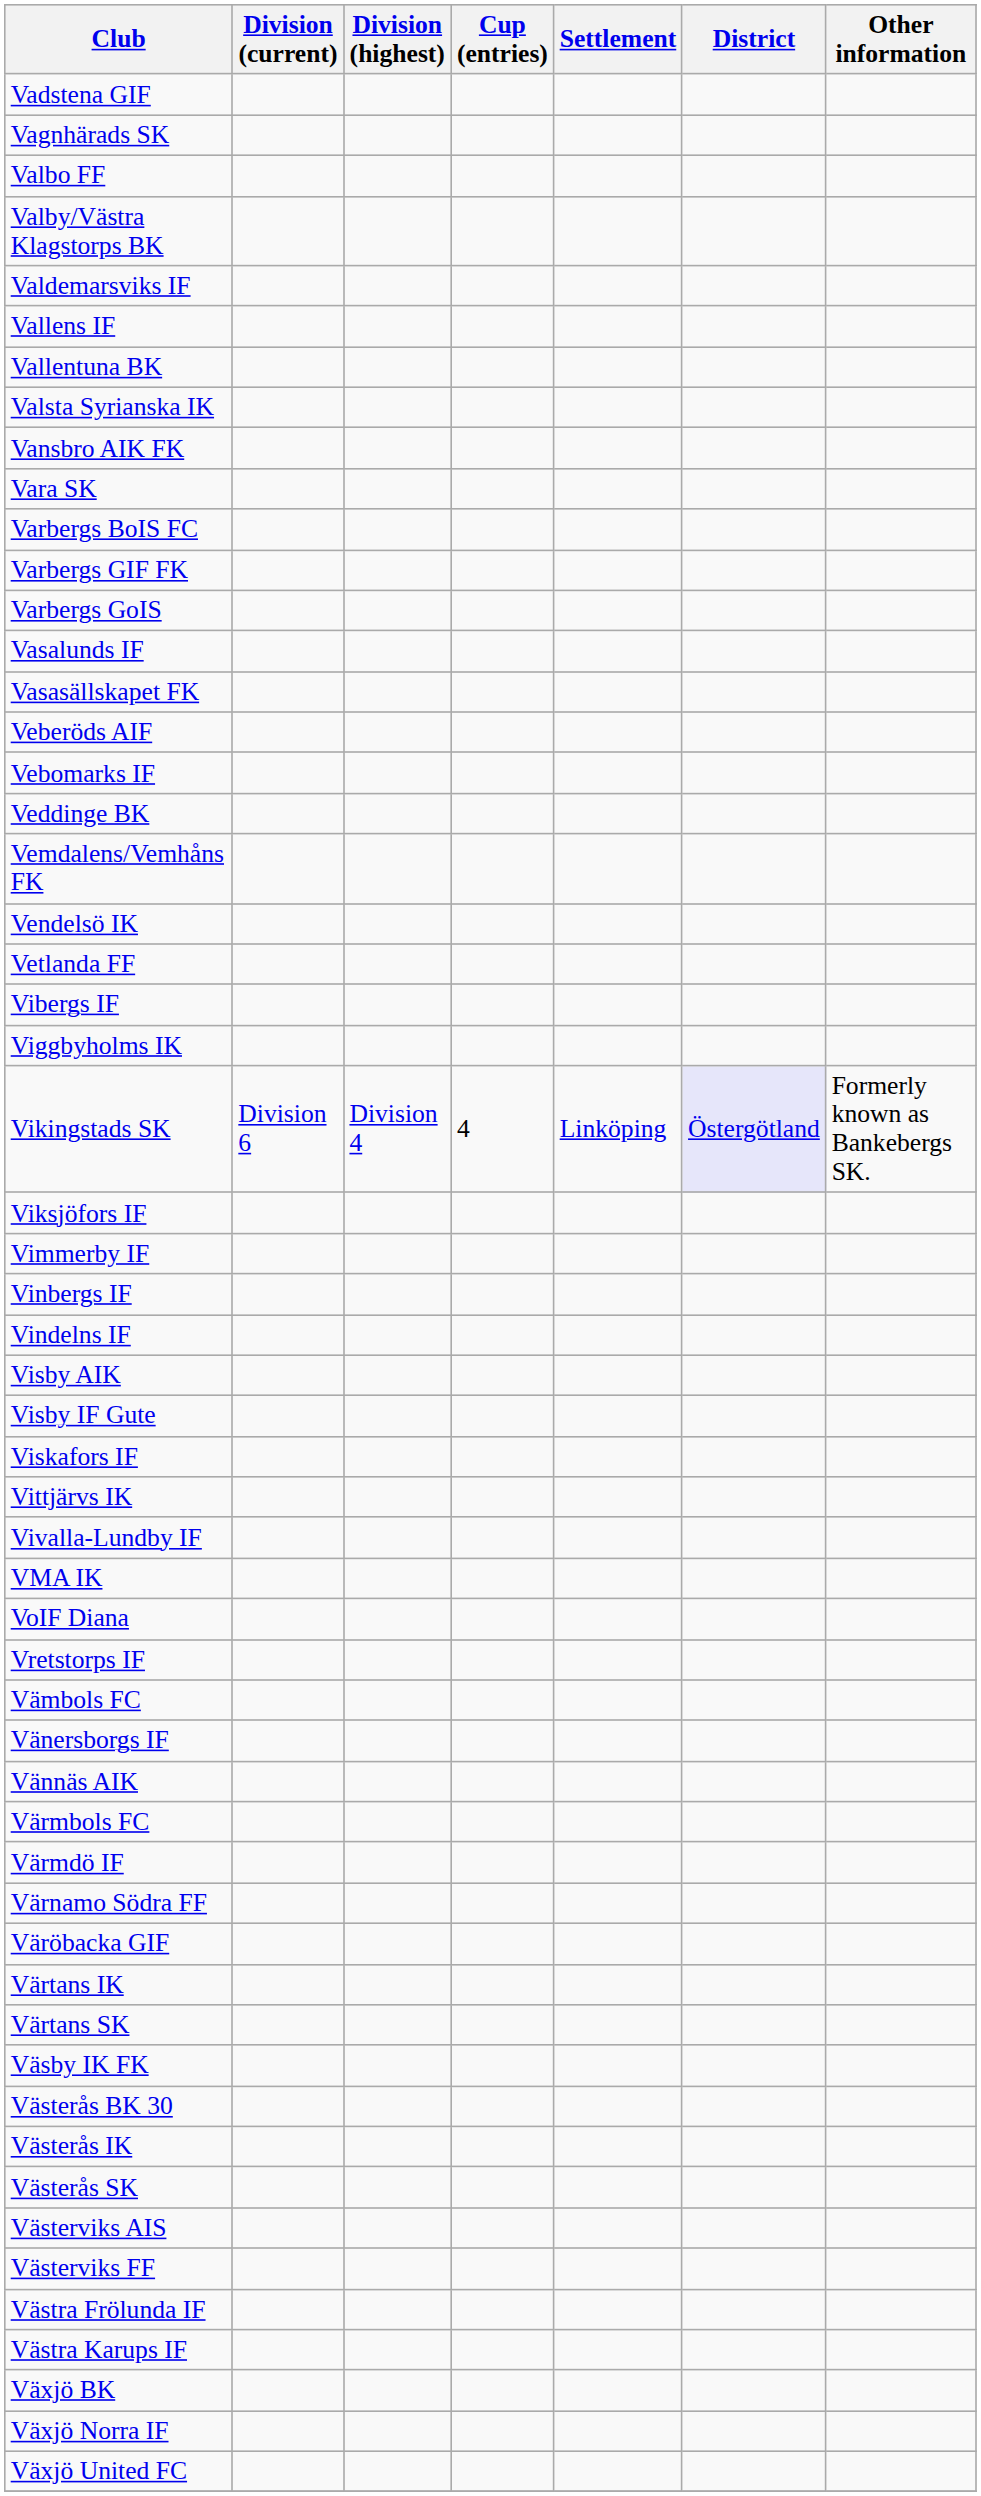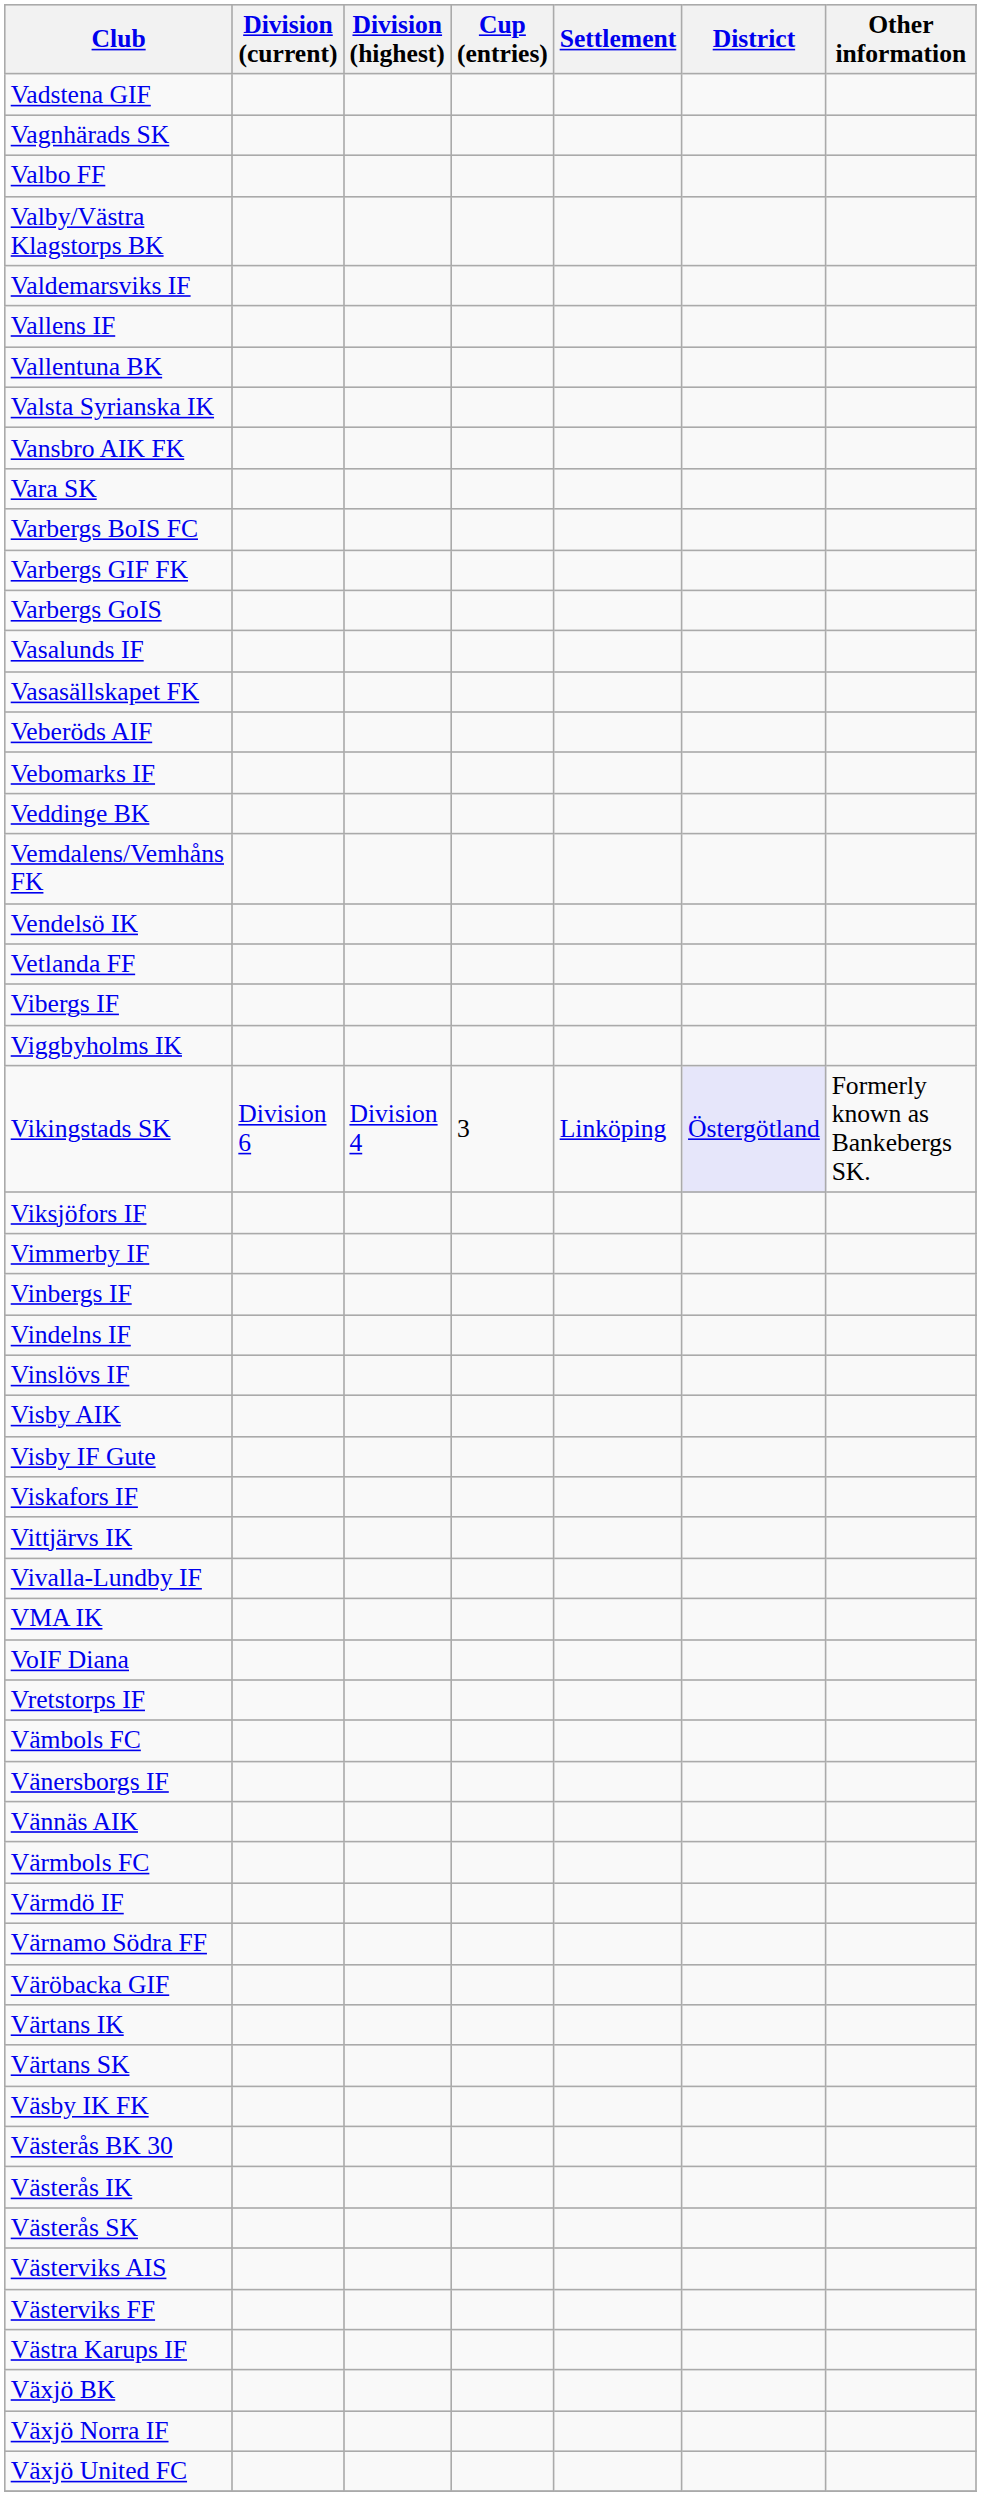 <table class="wikitable" style="text-align:left">
 <tr>
 <th style= width="180px"><a href='#'>Club</a></th>
 <th style= width="80px"><a href='#'>Division</a><br> (current)</th>
 <th style= width="80px"><a href='#'>Division</a><br> (highest)</th>
 <th style= width="60px"><a href='#'>Cup</a><br> (entries)</th>
 <th style= width="110px"><a href='#'>Settlement</a></th>
 <th style= width="110px"><a href='#'>District</a></th>
 <th style= width="230px">Other information</th>
 </tr>
 <tr>
 <td><a href='#'>Vadstena GIF</a></td>
 <td></td>
 <td></td>
 <td></td>
 <td></td>
 <td></td>
 <td></td>
 </tr>
 <tr>
 <td><a href='#'>Vagnhärads SK</a></td>
 <td></td>
 <td></td>
 <td></td>
 <td></td>
 <td></td>
 <td></td>
 </tr>
 <tr>
 <td><a href='#'>Valbo FF</a></td>
 <td></td>
 <td></td>
 <td></td>
 <td></td>
 <td></td>
 <td></td>
 </tr>
 <tr>
 <td><a href='#'>Valby/Västra Klagstorps BK</a></td>
 <td></td>
 <td></td>
 <td></td>
 <td></td>
 <td></td>
 <td></td>
 </tr>
 <tr>
 <td><a href='#'>Valdemarsviks IF</a></td>
 <td></td>
 <td></td>
 <td></td>
 <td></td>
 <td></td>
 <td></td>
 </tr>
 <tr>
 <td><a href='#'>Vallens IF</a></td>
 <td></td>
 <td></td>
 <td></td>
 <td></td>
 <td></td>
 <td></td>
 </tr>
 <tr>
 <td><a href='#'>Vallentuna BK</a></td>
 <td></td>
 <td></td>
 <td></td>
 <td></td>
 <td></td>
 <td></td>
 </tr>
 <tr>
 <td><a href='#'>Valsta Syrianska IK</a></td>
 <td></td>
 <td></td>
 <td></td>
 <td></td>
 <td></td>
 <td></td>
 </tr>
 <tr>
 <td><a href='#'>Vansbro AIK FK</a></td>
 <td></td>
 <td></td>
 <td></td>
 <td></td>
 <td></td>
 <td></td>
 </tr>
 <tr>
 <td><a href='#'>Vara SK</a></td>
 <td></td>
 <td></td>
 <td></td>
 <td></td>
 <td></td>
 <td></td>
 </tr>
 <tr>
 <td><a href='#'>Varbergs BoIS FC</a></td>
 <td></td>
 <td></td>
 <td></td>
 <td></td>
 <td></td>
 <td></td>
 </tr>
 <tr>
 <td><a href='#'>Varbergs GIF FK</a></td>
 <td></td>
 <td></td>
 <td></td>
 <td></td>
 <td></td>
 <td></td>
 </tr>
 <tr>
 <td><a href='#'>Varbergs GoIS</a></td>
 <td></td>
 <td></td>
 <td></td>
 <td></td>
 <td></td>
 <td></td>
 </tr>
 <tr>
 <td><a href='#'>Vasalunds IF</a></td>
 <td></td>
 <td></td>
 <td></td>
 <td></td>
 <td></td>
 <td></td>
 </tr>
 <tr>
 <td><a href='#'>Vasasällskapet FK</a></td>
 <td></td>
 <td></td>
 <td></td>
 <td></td>
 <td></td>
 <td></td>
 </tr>
 <tr>
 <td><a href='#'>Veberöds AIF</a></td>
 <td></td>
 <td></td>
 <td></td>
 <td></td>
 <td></td>
 <td></td>
 </tr>
 <tr>
 <td><a href='#'>Vebomarks IF</a></td>
 <td></td>
 <td></td>
 <td></td>
 <td></td>
 <td></td>
 <td></td>
 </tr>
 <tr>
 <td><a href='#'>Veddinge BK</a></td>
 <td></td>
 <td></td>
 <td></td>
 <td></td>
 <td></td>
 <td></td>
 </tr>
 <tr>
 <td><a href='#'>Vemdalens/Vemhåns FK</a></td>
 <td></td>
 <td></td>
 <td></td>
 <td></td>
 <td></td>
 <td></td>
 </tr>
 <tr>
 <td><a href='#'>Vendelsö IK</a></td>
 <td></td>
 <td></td>
 <td></td>
 <td></td>
 <td></td>
 <td></td>
 </tr>
 <tr>
 <td><a href='#'>Vetlanda FF</a></td>
 <td></td>
 <td></td>
 <td></td>
 <td></td>
 <td></td>
 <td></td>
 </tr>
 <tr>
 <td><a href='#'>Vibergs IF</a></td>
 <td></td>
 <td></td>
 <td></td>
 <td></td>
 <td></td>
 <td></td>
 </tr>
 <tr>
 <td><a href='#'>Viggbyholms IK</a></td>
 <td></td>
 <td></td>
 <td></td>
 <td></td>
 <td></td>
 <td></td>
 </tr>
 <tr>
 <td><a href='#'>Vikingstads SK</a></td>
 <td><a href='#'>Division 6</a></td>
 <td><a href='#'>Division 4</a></td>
-<td>4</td>
+<td>3</td>
 <td><a href='#'>Linköping</a></td>
 <td style="background: lavender;"><a href='#'>Östergötland</a></td>
 <td>Formerly known as Bankebergs SK.</td>
 </tr>
 <tr>
 <td><a href='#'>Viksjöfors IF</a></td>
 <td></td>
 <td></td>
 <td></td>
 <td></td>
 <td></td>
 <td></td>
 </tr>
 <tr>
 <td><a href='#'>Vimmerby IF</a></td>
 <td></td>
 <td></td>
 <td></td>
 <td></td>
 <td></td>
 <td></td>
 </tr>
 <tr>
 <td><a href='#'>Vinbergs IF</a></td>
 <td></td>
 <td></td>
 <td></td>
 <td></td>
 <td></td>
 <td></td>
 </tr>
 <tr>
 <td><a href='#'>Vindelns IF</a></td>
+<td></td>
+<td></td>
+<td></td>
+<td></td>
+<td></td>
+<td></td>
+</tr>
+<tr>
+<td><a href='#'>Vinslövs IF</a></td>
 <td></td>
 <td></td>
 <td></td>
 <td></td>
 <td></td>
 <td></td>
 </tr>
 <tr>
 <td><a href='#'>Visby AIK</a></td>
 <td></td>
 <td></td>
 <td></td>
 <td></td>
 <td></td>
 <td></td>
 </tr>
 <tr>
 <td><a href='#'>Visby IF Gute</a></td>
 <td></td>
 <td></td>
 <td></td>
 <td></td>
 <td></td>
 <td></td>
 </tr>
 <tr>
 <td><a href='#'>Viskafors IF</a></td>
 <td></td>
 <td></td>
 <td></td>
 <td></td>
 <td></td>
 <td></td>
 </tr>
 <tr>
 <td><a href='#'>Vittjärvs IK</a></td>
 <td></td>
 <td></td>
 <td></td>
 <td></td>
 <td></td>
 <td></td>
 </tr>
 <tr>
 <td><a href='#'>Vivalla-Lundby IF</a></td>
 <td></td>
 <td></td>
 <td></td>
 <td></td>
 <td></td>
 <td></td>
 </tr>
 <tr>
 <td><a href='#'>VMA IK</a></td>
 <td></td>
 <td></td>
 <td></td>
 <td></td>
 <td></td>
 <td></td>
 </tr>
 <tr>
 <td><a href='#'>VoIF Diana</a></td>
 <td></td>
 <td></td>
 <td></td>
 <td></td>
 <td></td>
 <td></td>
 </tr>
 <tr>
 <td><a href='#'>Vretstorps IF</a></td>
 <td></td>
 <td></td>
 <td></td>
 <td></td>
 <td></td>
 <td></td>
 </tr>
 <tr>
 <td><a href='#'>Vämbols FC</a></td>
 <td></td>
 <td></td>
 <td></td>
 <td></td>
 <td></td>
 <td></td>
 </tr>
 <tr>
 <td><a href='#'>Vänersborgs IF</a></td>
 <td></td>
 <td></td>
 <td></td>
 <td></td>
 <td></td>
 <td></td>
 </tr>
 <tr>
 <td><a href='#'>Vännäs AIK</a></td>
 <td></td>
 <td></td>
 <td></td>
 <td></td>
 <td></td>
 <td></td>
 </tr>
 <tr>
 <td><a href='#'>Värmbols FC</a></td>
 <td></td>
 <td></td>
 <td></td>
 <td></td>
 <td></td>
 <td></td>
 </tr>
 <tr>
 <td><a href='#'>Värmdö IF</a></td>
 <td></td>
 <td></td>
 <td></td>
 <td></td>
 <td></td>
 <td></td>
 </tr>
 <tr>
 <td><a href='#'>Värnamo Södra FF</a></td>
 <td></td>
 <td></td>
 <td></td>
 <td></td>
 <td></td>
 <td></td>
 </tr>
 <tr>
 <td><a href='#'>Väröbacka GIF</a></td>
 <td></td>
 <td></td>
 <td></td>
 <td></td>
 <td></td>
 <td></td>
 </tr>
 <tr>
 <td><a href='#'>Värtans IK</a></td>
 <td></td>
 <td></td>
 <td></td>
 <td></td>
 <td></td>
 <td></td>
 </tr>
 <tr>
 <td><a href='#'>Värtans SK</a></td>
 <td></td>
 <td></td>
 <td></td>
 <td></td>
 <td></td>
 <td></td>
 </tr>
 <tr>
 <td><a href='#'>Väsby IK FK</a></td>
 <td></td>
 <td></td>
 <td></td>
 <td></td>
 <td></td>
 <td></td>
 </tr>
 <tr>
 <td><a href='#'>Västerås BK 30</a></td>
 <td></td>
 <td></td>
 <td></td>
 <td></td>
 <td></td>
 <td></td>
 </tr>
 <tr>
 <td><a href='#'>Västerås IK</a></td>
 <td></td>
 <td></td>
 <td></td>
 <td></td>
 <td></td>
 <td></td>
 </tr>
 <tr>
 <td><a href='#'>Västerås SK</a></td>
 <td></td>
 <td></td>
 <td></td>
 <td></td>
 <td></td>
 <td></td>
 </tr>
 <tr>
 <td><a href='#'>Västerviks AIS</a></td>
 <td></td>
 <td></td>
 <td></td>
 <td></td>
 <td></td>
 <td></td>
 </tr>
 <tr>
 <td><a href='#'>Västerviks FF</a></td>
 <td></td>
 <td></td>
 <td></td>
 <td></td>
 <td></td>
 <td></td>
 </tr>
 <tr>
-<td><a href='#'>Västra Frölunda IF</a></td>
-<td></td>
-<td></td>
-<td></td>
-<td></td>
-<td></td>
-<td></td>
-</tr>
-<tr>
 <td><a href='#'>Västra Karups IF</a></td>
 <td></td>
 <td></td>
 <td></td>
 <td></td>
 <td></td>
 <td></td>
 </tr>
 <tr>
 <td><a href='#'>Växjö BK</a></td>
 <td></td>
 <td></td>
 <td></td>
 <td></td>
 <td></td>
 <td></td>
 </tr>
 <tr>
 <td><a href='#'>Växjö Norra IF</a></td>
 <td></td>
 <td></td>
 <td></td>
 <td></td>
 <td></td>
 <td></td>
 </tr>
 <tr>
 <td><a href='#'>Växjö United FC</a></td>
 <td></td>
 <td></td>
 <td></td>
 <td></td>
 <td></td>
 <td></td>
 </tr>
 <tr>
 </tr>
 </table>
